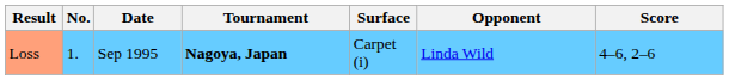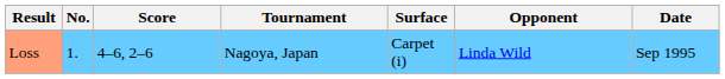 <table class=wikitable>
 <tr>
 <th style="width:50px">Result</th>
 <th style="width:20px">No.</th>
-<th style="width:80px">Date</th>
+<th style="width:120px" class="unsortable">Score</th>
 <th style="width:160px">Tournament</th>
 <th style="width:60px">Surface</th>
 <th style="width:170px">Opponent</th>
-<th style="width:120px" class="unsortable">Score</th>
+<th style="width:80px">Date</th>
 </tr>
 <tr style="background:#6cf;">
 <td style="background:#ffa07a;">Loss</td>
 <td>1.</td>
-<td>Sep 1995</td>
-<td><strong>Nagoya, Japan</strong></td>
+<td>4–6, 2–6</td>
+<td>Nagoya, Japan</td>
 <td>Carpet (i)</td>
 <td> <a href='#'>Linda Wild</a></td>
-<td>4–6, 2–6</td>
+<td>Sep 1995</td>
 </tr>
 </table>
